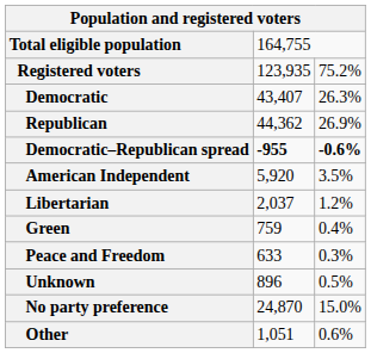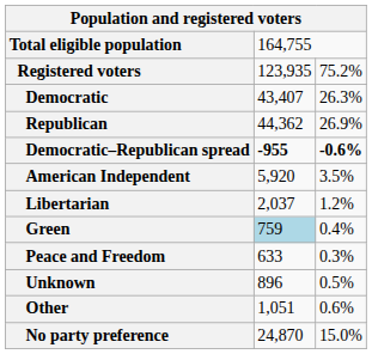 <table class="wikitable collapsible collapsed">
 <tr>
 <th colspan="3">Population and registered voters</th>
 </tr>
 <tr>
 <th scope="row" style="text-align: left;">Total eligible population</th>
 <td colspan="2">164,755</td>
 </tr>
 <tr>
 <th scope="row" style="text-align: left;">  Registered voters</th>
 <td>123,935</td>
 <td>75.2%</td>
 </tr>
 <tr>
 <th scope="row" style="text-align: left;">    Democratic</th>
 <td>43,407</td>
 <td>26.3%</td>
 </tr>
 <tr>
 <th scope="row" style="text-align: left;">    Republican</th>
 <td>44,362</td>
 <td>26.9%</td>
 </tr>
 <tr>
 <th scope="row" style="text-align: left;">    Democratic–Republican spread</th>
 <td><span><strong>-955</strong></span></td>
 <td><span><strong>-0.6%</strong></span></td>
 </tr>
 <tr>
 <th scope="row" style="text-align: left;">    American Independent</th>
 <td>5,920</td>
 <td>3.5%</td>
 </tr>
 <tr>
 <th scope="row" style="text-align: left;">    Libertarian</th>
 <td>2,037</td>
 <td>1.2%</td>
 </tr>
 <tr>
 <th scope="row" style="text-align: left;">    Green</th>
-<td>759</td>
+<td style="background: lightblue;">759</td>
 <td>0.4%</td>
 </tr>
 <tr>
 <th scope="row" style="text-align: left;">    Peace and Freedom</th>
 <td>633</td>
 <td>0.3%</td>
 </tr>
 <tr>
 <th scope="row" style="text-align: left;">    Unknown</th>
 <td>896</td>
 <td>0.5%</td>
 </tr>
 <tr>
+<th scope="row" style="text-align: left;">    Other</th>
+<td>1,051</td>
+<td>0.6%</td>
+</tr>
+<tr>
 <th scope="row" style="text-align: left;">    No party preference</th>
 <td>24,870</td>
 <td>15.0%</td>
 </tr>
-<tr>
-<th scope="row" style="text-align: left;">    Other</th>
-<td>1,051</td>
-<td>0.6%</td>
-</tr>
 </table>
